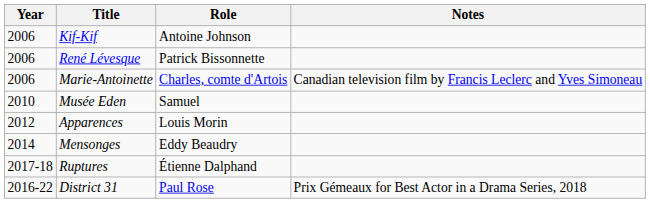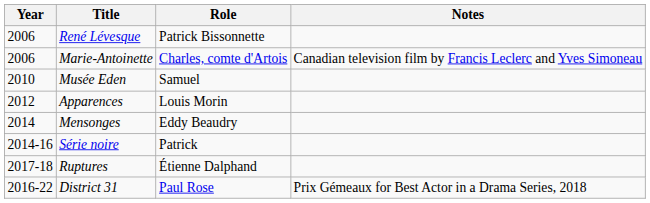 <table class="wikitable sortable">
 <tr>
 <th>Year</th>
 <th>Title</th>
 <th>Role</th>
 <th class="unsortable">Notes</th>
-</tr>
-<tr>
-<td>2006</td>
-<td><em><a href='#'>Kif-Kif</a></em></td>
-<td>Antoine Johnson</td>
-<td></td>
 </tr>
 <tr>
 <td>2006</td>
 <td><em><a href='#'>René Lévesque</a></em></td>
 <td>Patrick Bissonnette</td>
 <td></td>
 </tr>
 <tr>
 <td>2006</td>
 <td><em>Marie-Antoinette</em></td>
 <td><a href='#'>Charles, comte d'Artois</a></td>
 <td>Canadian television film by <a href='#'>Francis Leclerc</a> and <a href='#'>Yves Simoneau</a></td>
 </tr>
 <tr>
 <td>2010</td>
 <td><em>Musée Eden</em></td>
 <td>Samuel</td>
 <td></td>
 </tr>
 <tr>
 <td>2012</td>
 <td><em>Apparences</em></td>
 <td>Louis Morin</td>
 <td></td>
 </tr>
 <tr>
 <td>2014</td>
 <td><em>Mensonges</em></td>
 <td>Eddy Beaudry</td>
 <td></td>
 </tr>
 <tr>
+<td>2014-16</td>
+<td><em><a href='#'>Série noire</a></em></td>
+<td>Patrick</td>
+<td></td>
+</tr>
+<tr>
 <td>2017-18</td>
 <td><em>Ruptures</em></td>
 <td>Étienne Dalphand</td>
 <td></td>
 </tr>
 <tr>
 <td>2016-22</td>
 <td><em>District 31</em></td>
 <td><a href='#'>Paul Rose</a></td>
 <td>Prix Gémeaux for Best Actor in a Drama Series, 2018</td>
 </tr>
 </table>
